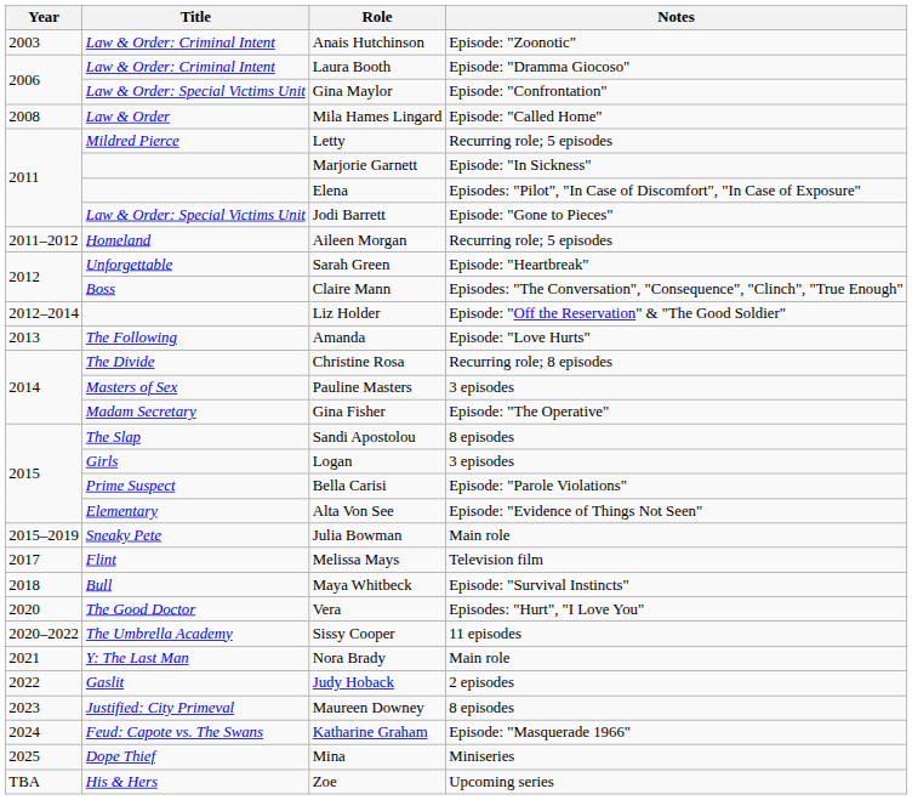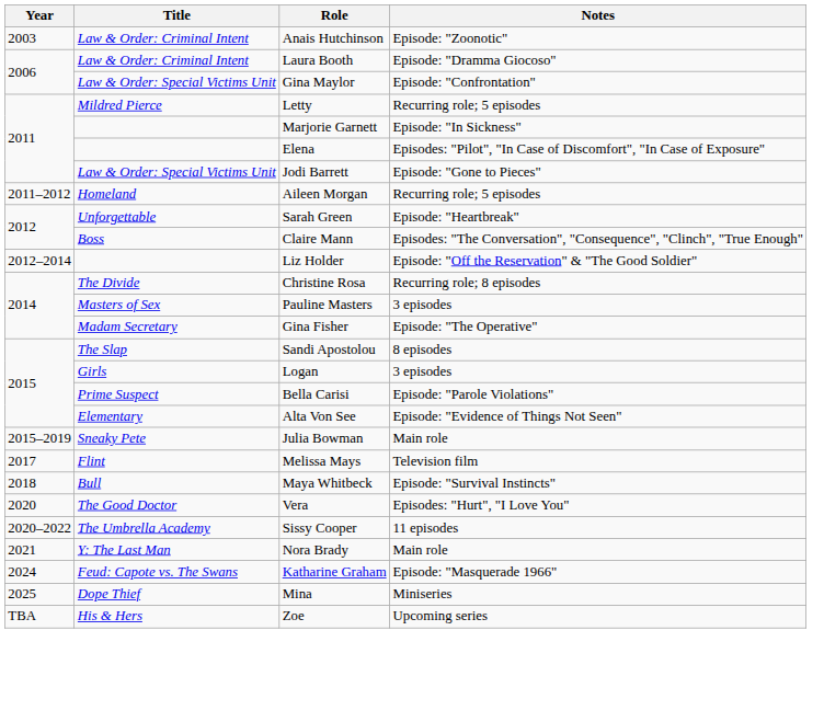 <table class="wikitable sortable">
 <tr>
 <th>Year</th>
 <th>Title</th>
 <th>Role</th>
 <th class="unsortable">Notes</th>
 </tr>
 <tr>
 <td>2003</td>
 <td><em><a href='#'>Law & Order: Criminal Intent</a></em></td>
 <td>Anais Hutchinson</td>
 <td>Episode: "Zoonotic"</td>
 </tr>
 <tr>
 <td rowspan="2">2006</td>
 <td><em><a href='#'>Law & Order: Criminal Intent</a></em></td>
 <td>Laura Booth</td>
 <td>Episode: "Dramma Giocoso"</td>
 </tr>
 <tr>
 <td><em><a href='#'>Law & Order: Special Victims Unit</a></em></td>
 <td>Gina Maylor</td>
 <td>Episode: "Confrontation"</td>
-</tr>
-<tr>
-<td>2008</td>
-<td><em><a href='#'>Law & Order</a></em></td>
-<td>Mila Hames Lingard</td>
-<td>Episode: "Called Home"</td>
 </tr>
 <tr>
 <td rowspan="4">2011</td>
 <td><em><a href='#'>Mildred Pierce</a></em></td>
 <td>Letty</td>
 <td>Recurring role; 5 episodes</td>
 </tr>
 <tr>
 <td><em></em></td>
 <td>Marjorie Garnett</td>
 <td>Episode: "In Sickness"</td>
 </tr>
 <tr>
 <td><em></em></td>
 <td>Elena</td>
 <td>Episodes: "Pilot", "In Case of Discomfort", "In Case of Exposure"</td>
 </tr>
 <tr>
 <td><em><a href='#'>Law & Order: Special Victims Unit</a></em></td>
 <td>Jodi Barrett</td>
 <td>Episode: "Gone to Pieces"</td>
 </tr>
 <tr>
 <td>2011–2012</td>
 <td><em><a href='#'>Homeland</a></em></td>
 <td>Aileen Morgan</td>
 <td>Recurring role; 5 episodes</td>
 </tr>
 <tr>
 <td rowspan="2">2012</td>
 <td><em><a href='#'>Unforgettable</a></em></td>
 <td>Sarah Green</td>
 <td>Episode: "Heartbreak"</td>
 </tr>
 <tr>
 <td><em><a href='#'>Boss</a></em></td>
 <td>Claire Mann</td>
 <td>Episodes: "The Conversation", "Consequence", "Clinch", "True Enough"</td>
 </tr>
 <tr>
 <td>2012–2014</td>
 <td><em></em></td>
 <td>Liz Holder</td>
 <td>Episode: "<a href='#'>Off the Reservation</a>" & "The Good Soldier"</td>
-</tr>
-<tr>
-<td>2013</td>
-<td><em><a href='#'>The Following</a></em></td>
-<td>Amanda</td>
-<td>Episode: "Love Hurts"</td>
 </tr>
 <tr>
 <td rowspan="3">2014</td>
 <td><em><a href='#'>The Divide</a></em></td>
 <td>Christine Rosa</td>
 <td>Recurring role; 8 episodes</td>
 </tr>
 <tr>
 <td><em><a href='#'>Masters of Sex</a></em></td>
 <td>Pauline Masters</td>
 <td>3 episodes</td>
 </tr>
 <tr>
 <td><em><a href='#'>Madam Secretary</a></em></td>
 <td>Gina Fisher</td>
 <td>Episode: "The Operative"</td>
 </tr>
 <tr>
 <td rowspan="4">2015</td>
 <td><em><a href='#'>The Slap</a></em></td>
 <td>Sandi Apostolou</td>
 <td>8 episodes</td>
 </tr>
 <tr>
 <td><em><a href='#'>Girls</a></em></td>
 <td>Logan</td>
 <td>3 episodes</td>
 </tr>
 <tr>
 <td><em><a href='#'>Prime Suspect</a></em></td>
 <td>Bella Carisi</td>
 <td>Episode: "Parole Violations"</td>
 </tr>
 <tr>
 <td><em><a href='#'>Elementary</a></em></td>
 <td>Alta Von See</td>
 <td>Episode: "Evidence of Things Not Seen"</td>
 </tr>
 <tr>
 <td>2015–2019</td>
 <td><em><a href='#'>Sneaky Pete</a></em></td>
 <td>Julia Bowman</td>
 <td>Main role</td>
 </tr>
 <tr>
 <td>2017</td>
 <td><em><a href='#'>Flint</a></em></td>
 <td>Melissa Mays</td>
 <td>Television film</td>
 </tr>
 <tr>
 <td>2018</td>
 <td><em><a href='#'>Bull</a></em></td>
 <td>Maya Whitbeck</td>
 <td>Episode: "Survival Instincts"</td>
 </tr>
 <tr>
 <td>2020</td>
 <td><em><a href='#'>The Good Doctor</a></em></td>
 <td>Vera</td>
 <td>Episodes: "Hurt", "I Love You"</td>
 </tr>
 <tr>
 <td>2020–2022</td>
 <td><em><a href='#'>The Umbrella Academy</a></em></td>
 <td>Sissy Cooper</td>
 <td>11 episodes</td>
 </tr>
 <tr>
 <td>2021</td>
 <td><em><a href='#'>Y: The Last Man</a></em></td>
 <td>Nora Brady</td>
 <td>Main role</td>
 </tr>
 <tr>
-<td>2022</td>
-<td><em><a href='#'>Gaslit</a></em></td>
-<td><a href='#'>Judy Hoback</a></td>
-<td>2 episodes</td>
-</tr>
-<tr>
-<td>2023</td>
-<td><em><a href='#'>Justified: City Primeval</a></em></td>
-<td>Maureen Downey</td>
-<td>8 episodes</td>
-</tr>
-<tr>
 <td>2024</td>
 <td><em><a href='#'>Feud: Capote vs. The Swans</a></em></td>
 <td><a href='#'>Katharine Graham</a></td>
 <td>Episode: "Masquerade 1966"</td>
 </tr>
 <tr>
 <td>2025</td>
 <td><em><a href='#'>Dope Thief</a></em></td>
 <td>Mina</td>
 <td>Miniseries</td>
 </tr>
 <tr>
 <td>TBA</td>
 <td><em><a href='#'>His & Hers</a></em></td>
 <td>Zoe</td>
 <td>Upcoming series</td>
 </tr>
 </table>
